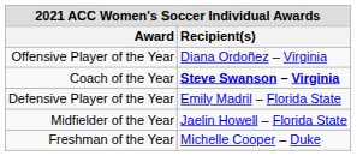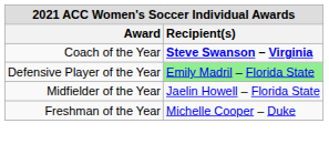 <table class="wikitable" style="white-space:nowrap; font-size:90%;">
 <tr>
 <td colspan="2" style="text-align:center; background:#ddd;"><strong>2021 ACC Women's Soccer Individual Awards</strong></td>
 </tr>
 <tr>
 <th style="text-align:right;">Award</th>
 <th style="text-align:left;">Recipient(s)</th>
 </tr>
 <tr>
-<td style="text-align:right;">Offensive Player of the Year</td>
-<td style="text-align:left;"><a href='#'>Diana Ordoñez</a> – <a href='#'>Virginia</a></td>
-</tr>
-<tr>
 <td style="text-align:right;">Coach of the Year</td>
 <td style="text-align:left;"><strong><a href='#'>Steve Swanson</a> – <a href='#'>Virginia</a></strong></td>
 </tr>
 <tr>
 <td style="text-align:right;">Defensive Player of the Year</td>
-<td style="text-align:left;"><a href='#'>Emily Madril</a> – <a href='#'>Florida State</a></td>
+<td style="background: lightgreen; text-align:left;"><a href='#'>Emily Madril</a> – <a href='#'>Florida State</a></td>
 </tr>
 <tr>
 <td style="text-align:right;">Midfielder of the Year</td>
 <td style="text-align:left;"><a href='#'>Jaelin Howell</a> – <a href='#'>Florida State</a></td>
 </tr>
 <tr>
 <td style="text-align:right;">Freshman of the Year</td>
 <td style="text-align:left;"><a href='#'>Michelle Cooper</a> – <a href='#'>Duke</a></td>
 </tr>
 </table>
